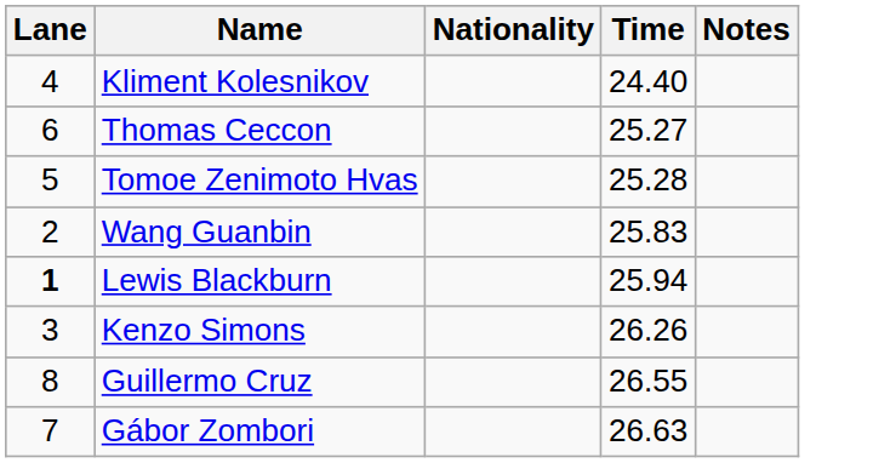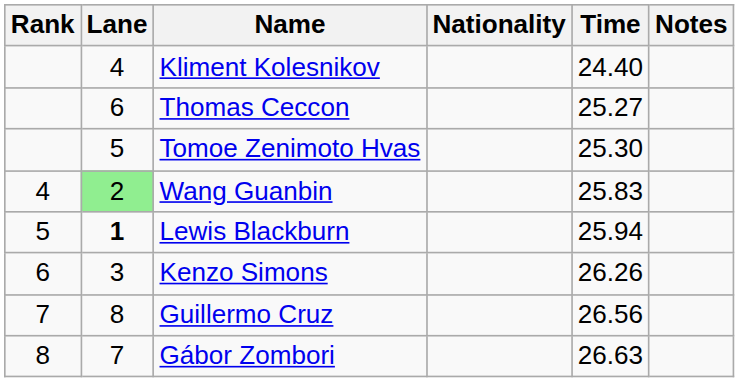 <table class="wikitable sortable" style="text-align:center">
 <tr>
+<th>Rank</th>
 <th>Lane</th>
 <th>Name</th>
 <th>Nationality</th>
 <th>Time</th>
 <th>Notes</th>
 </tr>
 <tr>
+<td></td>
 <td>4</td>
 <td align=left><a href='#'>Kliment Kolesnikov</a></td>
 <td align=left></td>
 <td>24.40</td>
 <td></td>
 </tr>
 <tr>
+<td></td>
 <td>6</td>
 <td align=left><a href='#'>Thomas Ceccon</a></td>
 <td align=left></td>
 <td>25.27</td>
 <td></td>
 </tr>
 <tr>
+<td></td>
 <td>5</td>
 <td align=left><a href='#'>Tomoe Zenimoto Hvas</a></td>
 <td align=left></td>
-<td>25.28</td>
+<td>25.30</td>
 <td></td>
 </tr>
 <tr>
-<td>2</td>
+<td>4</td>
+<td style="background: lightgreen;">2</td>
 <td align=left><a href='#'>Wang Guanbin</a></td>
 <td align=left></td>
 <td>25.83</td>
 <td></td>
 </tr>
 <tr>
+<td>5</td>
 <td><strong>1</strong></td>
 <td align=left><a href='#'>Lewis Blackburn</a></td>
 <td align=left></td>
 <td>25.94</td>
 <td></td>
 </tr>
 <tr>
+<td>6</td>
 <td>3</td>
 <td align=left><a href='#'>Kenzo Simons</a></td>
 <td align=left></td>
 <td>26.26</td>
 <td></td>
 </tr>
 <tr>
+<td>7</td>
 <td>8</td>
 <td align=left><a href='#'>Guillermo Cruz</a></td>
 <td align=left></td>
-<td>26.55</td>
+<td>26.56</td>
 <td></td>
 </tr>
 <tr>
+<td>8</td>
 <td>7</td>
 <td align=left><a href='#'>Gábor Zombori</a></td>
 <td align=left></td>
 <td>26.63</td>
 <td></td>
 </tr>
 </table>
